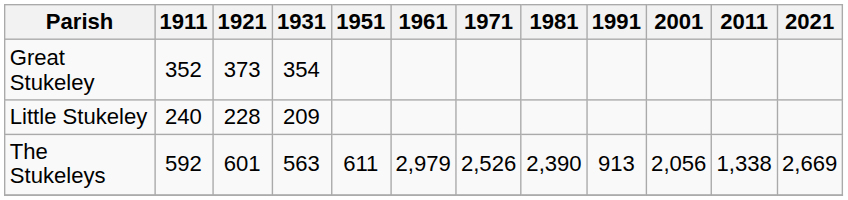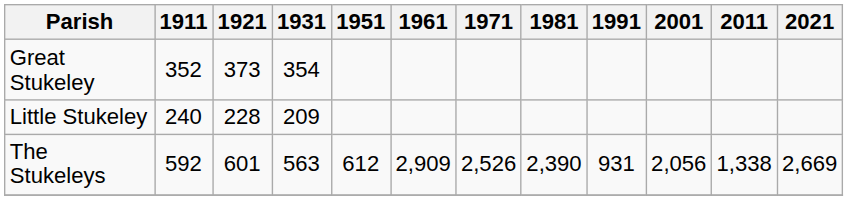 <table class="wikitable" style="text-align:center;">
 <tr>
 <th width="150">Parish<br></th>
 <th width="30">1911<br></th>
 <th width="30">1921<br></th>
 <th width="30">1931<br></th>
 <th width="30">1951<br></th>
 <th width="30">1961<br></th>
 <th width="30">1971<br></th>
 <th width="30">1981<br></th>
 <th width="30">1991<br></th>
 <th width="30">2001<br></th>
 <th width="30">2011 <br></th>
 <th width="30">2021 <br></th>
 </tr>
 <tr>
 <td align=left>Great Stukeley</td>
 <td align="center">352</td>
 <td align="center">373</td>
 <td align="center">354</td>
 <td align="center"></td>
 <td align="center"></td>
 <td align="center"></td>
 <td align="center"></td>
 <td align="center"></td>
 <td align="center"></td>
 <td align="center"></td>
 <td align="center"></td>
 </tr>
 <tr>
 <td align=left>Little Stukeley</td>
 <td align="center">240</td>
 <td align="center">228</td>
 <td align="center">209</td>
 <td align="center"></td>
 <td align="center"></td>
 <td align="center"></td>
 <td align="center"></td>
 <td align="center"></td>
 <td align="center"></td>
 <td align="center"></td>
 <td align="center"></td>
 </tr>
 <tr>
 <td align=left>The Stukeleys</td>
 <td align="center">592</td>
 <td align="center">601</td>
 <td align="center">563</td>
-<td align="center">611</td>
-<td align="center">2,979</td>
+<td align="center">612</td>
+<td align="center">2,909</td>
 <td align="center">2,526</td>
 <td align="center">2,390</td>
-<td align="center">913</td>
+<td align="center">931</td>
 <td align="center">2,056</td>
 <td align="center">1,338</td>
 <td align="center">2,669</td>
 </tr>
 <tr>
 </tr>
 </table>
